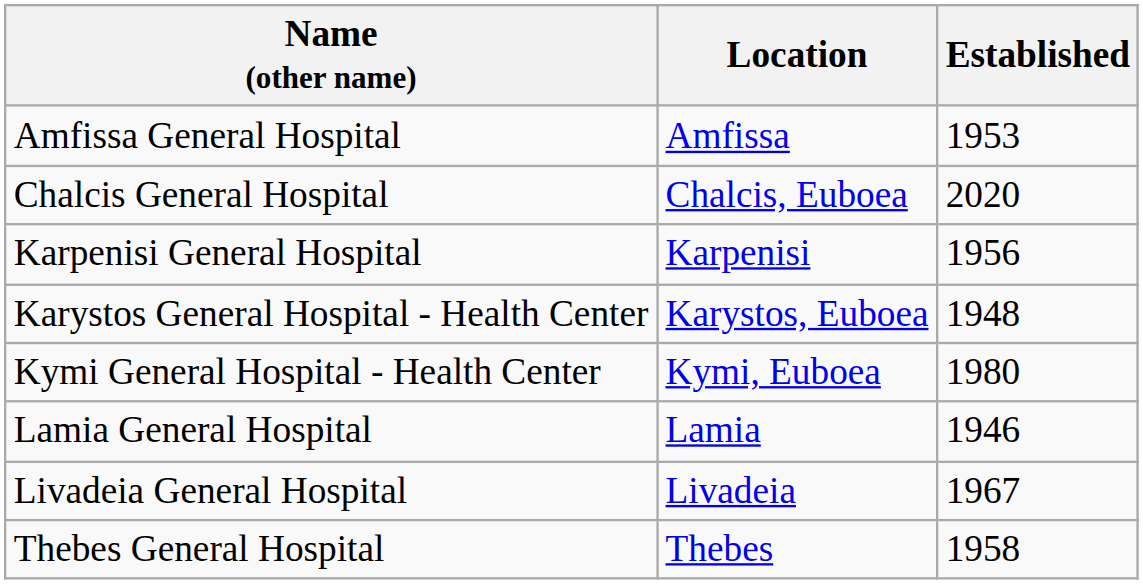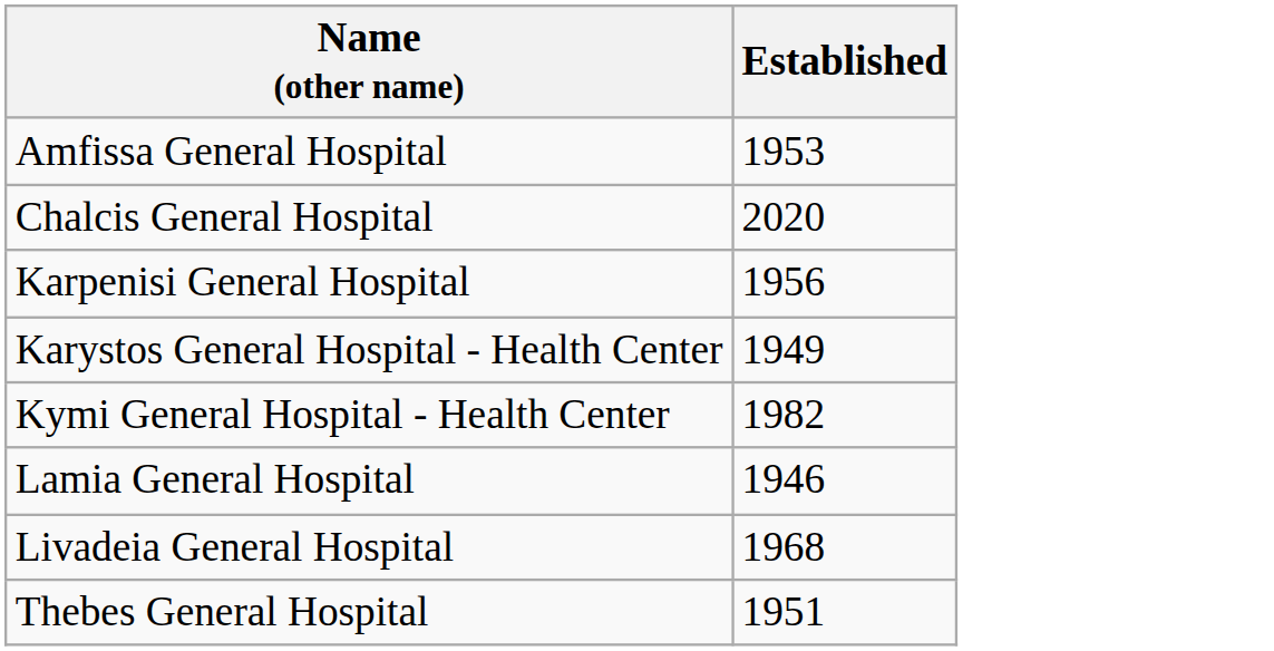 <table class="wikitable sortable stripe">
 <tr>
 <th>Name<br> <small>(other name)</small></th>
-<th>Location</th>
 <th>Established</th>
 </tr>
 <tr>
 <td>Amfissa General Hospital</td>
-<td><a href='#'>Amfissa</a></td>
 <td>1953</td>
 </tr>
 <tr>
 <td>Chalcis General Hospital</td>
-<td><a href='#'>Chalcis, Euboea</a></td>
 <td>2020</td>
 </tr>
 <tr>
 <td>Karpenisi General Hospital</td>
-<td><a href='#'>Karpenisi</a></td>
 <td>1956</td>
 </tr>
 <tr>
 <td>Karystos General Hospital - Health Center</td>
-<td><a href='#'>Karystos, Euboea</a></td>
-<td>1948</td>
+<td>1949</td>
 </tr>
 <tr>
 <td>Kymi General Hospital - Health Center</td>
-<td><a href='#'>Kymi, Euboea</a></td>
-<td>1980</td>
+<td>1982</td>
 </tr>
 <tr>
 <td>Lamia General Hospital</td>
-<td><a href='#'>Lamia</a></td>
 <td>1946</td>
 </tr>
 <tr>
 <td>Livadeia General Hospital</td>
-<td><a href='#'>Livadeia</a></td>
-<td>1967</td>
+<td>1968</td>
 </tr>
 <tr>
 <td>Thebes General Hospital</td>
-<td><a href='#'>Thebes</a></td>
-<td>1958</td>
+<td>1951</td>
 </tr>
 </table>
